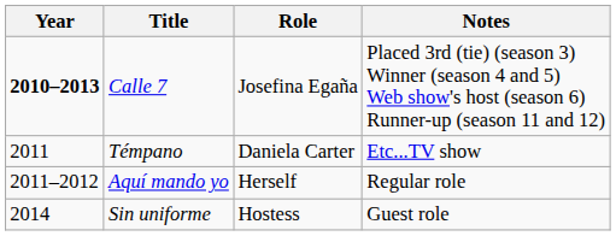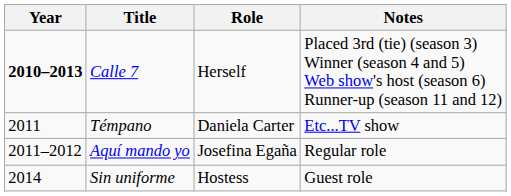 <table class="wikitable sortable">
 <tr>
 <th>Year</th>
 <th>Title</th>
 <th>Role</th>
 <th class="unsortable">Notes</th>
 </tr>
 <tr>
 <td><strong>2010–2013</strong></td>
 <td><em><a href='#'>Calle 7</a></em></td>
-<td>Josefina Egaña</td>
+<td>Herself</td>
 <td>Placed 3rd (tie) (season 3)<br>Winner (season 4 and 5)<br><a href='#'>Web show</a>'s host (season 6)<br>Runner-up (season 11 and 12)</td>
 </tr>
 <tr>
 <td>2011</td>
 <td><em>Témpano</em></td>
 <td>Daniela Carter</td>
 <td><a href='#'>Etc...TV</a> show</td>
 </tr>
 <tr>
 <td>2011–2012</td>
 <td><em><a href='#'>Aquí mando yo</a></em></td>
-<td>Herself</td>
+<td>Josefina Egaña</td>
 <td>Regular role</td>
 </tr>
 <tr>
 <td>2014</td>
 <td><em>Sin uniforme</em></td>
 <td>Hostess</td>
 <td>Guest role</td>
 </tr>
 </table>
